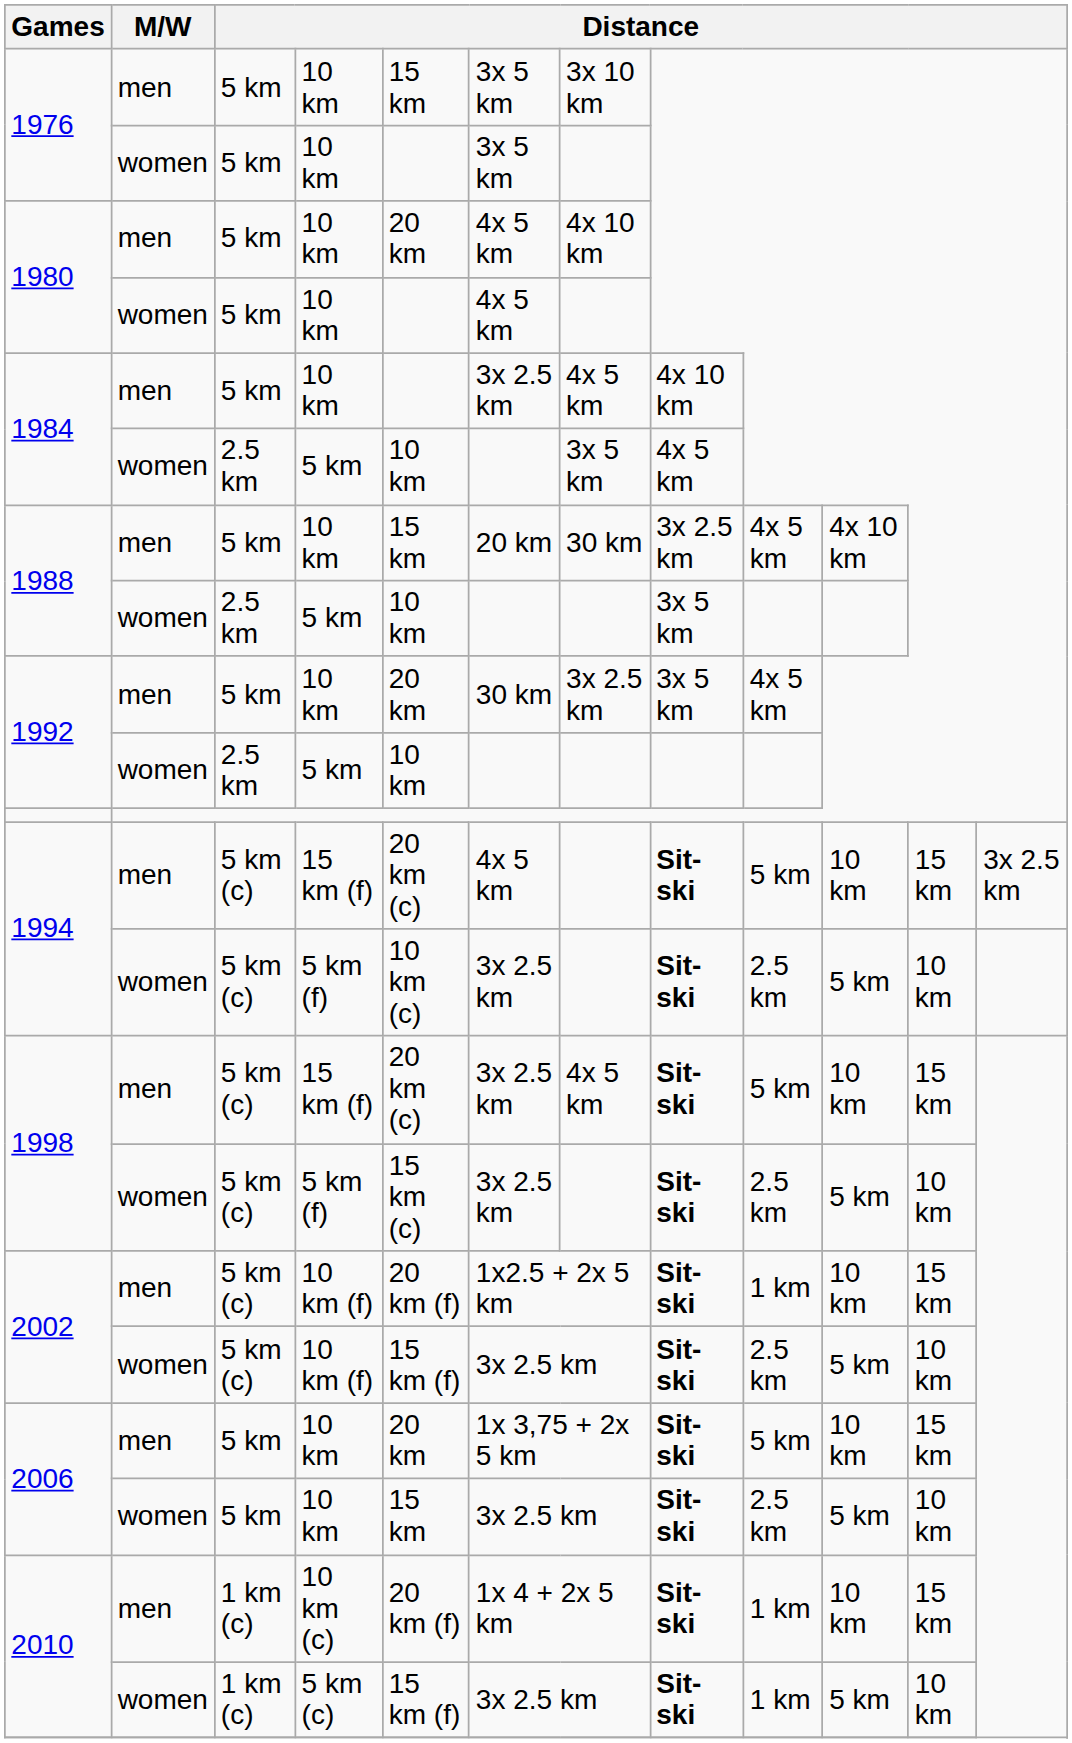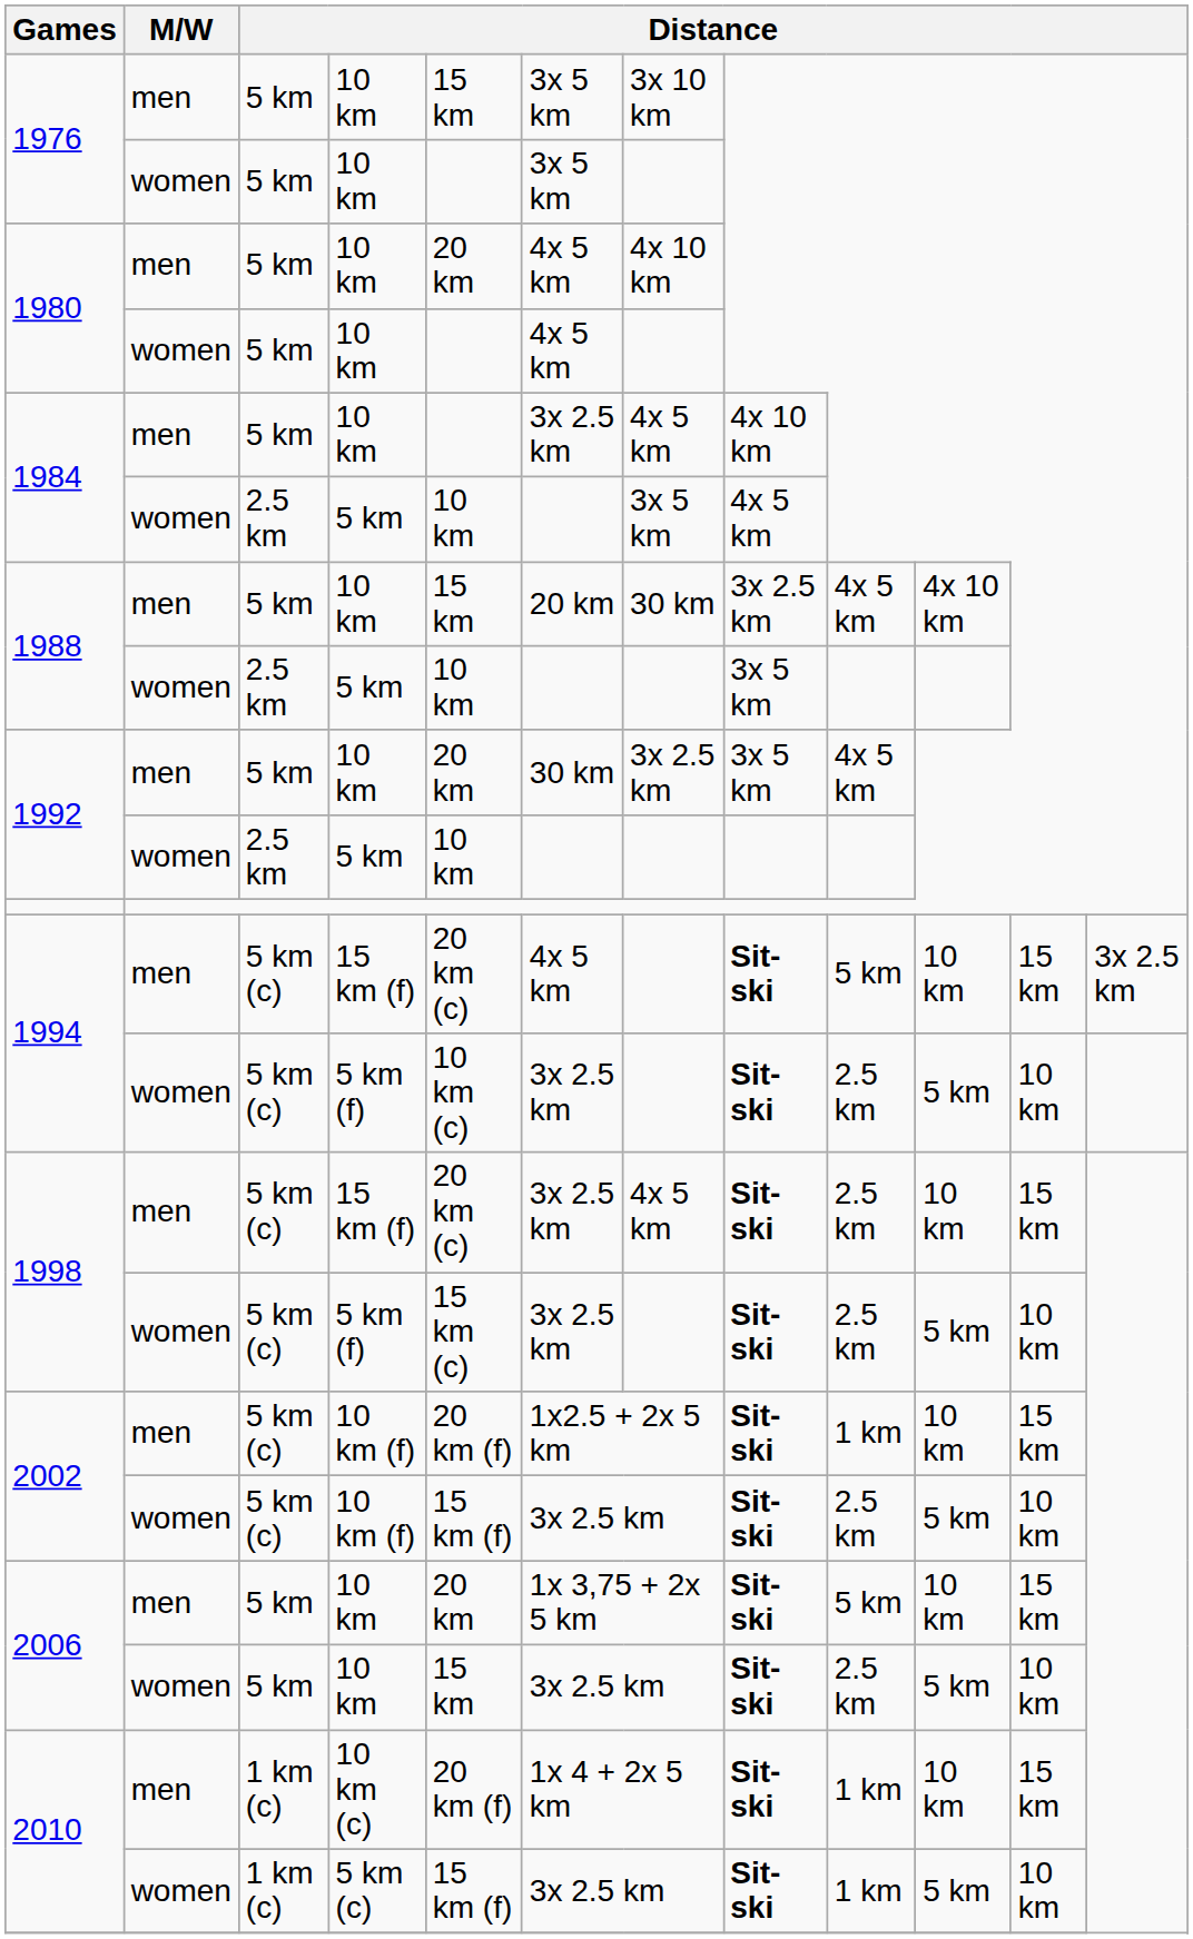 <table class="wikitable">
 <tr>
 <th>Games</th>
 <th>M/W</th>
 <th Colspan=10>Distance</th>
 </tr>
 <tr>
 <td rowspan=2><a href='#'>1976</a></td>
 <td>men</td>
 <td>5 km</td>
 <td>10 km</td>
 <td>15 km</td>
 <td>3x 5 km</td>
 <td>3x 10 km</td>
 </tr>
 <tr>
 <td>women</td>
 <td>5 km</td>
 <td>10 km</td>
 <td></td>
 <td>3x 5 km</td>
 <td></td>
 </tr>
 <tr>
 <td rowspan=2><a href='#'>1980</a></td>
 <td>men</td>
 <td>5 km</td>
 <td>10 km</td>
 <td>20 km</td>
 <td>4x 5 km</td>
 <td>4x 10 km</td>
 </tr>
 <tr>
 <td>women</td>
 <td>5 km</td>
 <td>10 km</td>
 <td></td>
 <td>4x 5 km</td>
 <td></td>
 </tr>
 <tr>
 <td rowspan=2><a href='#'>1984</a></td>
 <td>men</td>
 <td>5 km</td>
 <td>10 km</td>
 <td></td>
 <td>3x 2.5 km</td>
 <td>4x 5 km</td>
 <td>4x 10 km</td>
 </tr>
 <tr>
 <td>women</td>
 <td>2.5 km</td>
 <td>5 km</td>
 <td>10 km</td>
 <td></td>
 <td>3x 5 km</td>
 <td>4x 5 km</td>
 </tr>
 <tr>
 <td rowspan=2><a href='#'>1988</a></td>
 <td>men</td>
 <td>5 km</td>
 <td>10 km</td>
 <td>15 km</td>
 <td>20 km</td>
 <td>30 km</td>
 <td>3x 2.5 km</td>
 <td>4x 5 km</td>
 <td>4x 10 km</td>
 </tr>
 <tr>
 <td>women</td>
 <td>2.5 km</td>
 <td>5 km</td>
 <td>10 km</td>
 <td></td>
 <td></td>
 <td>3x 5 km</td>
 <td></td>
 <td></td>
 </tr>
 <tr>
 <td rowspan=2><a href='#'>1992</a></td>
 <td>men</td>
 <td>5 km</td>
 <td>10 km</td>
 <td>20 km</td>
 <td>30 km</td>
 <td>3x 2.5 km</td>
 <td>3x 5 km</td>
 <td>4x 5 km</td>
 </tr>
 <tr>
 <td>women</td>
 <td>2.5 km</td>
 <td>5 km</td>
 <td>10 km</td>
 <td></td>
 <td></td>
 <td></td>
 <td></td>
 </tr>
 <tr>
 <td></td>
 </tr>
 <tr>
 <td rowspan=2><a href='#'>1994</a></td>
 <td>men</td>
 <td>5 km (c)</td>
 <td>15 km (f)</td>
 <td>20 km (c)</td>
 <td>4x 5 km</td>
 <td></td>
 <td><strong>Sit-ski</strong></td>
 <td>5 km</td>
 <td>10 km</td>
 <td>15 km</td>
 <td>3x 2.5 km</td>
 </tr>
 <tr>
 <td>women</td>
 <td>5 km (c)</td>
 <td>5 km (f)</td>
 <td>10 km (c)</td>
 <td>3x 2.5 km</td>
 <td></td>
 <td><strong>Sit-ski</strong></td>
 <td>2.5 km</td>
 <td>5 km</td>
 <td>10 km</td>
 <td></td>
 </tr>
 <tr>
 <td rowspan=2><a href='#'>1998</a></td>
 <td>men</td>
 <td>5 km (c)</td>
 <td>15 km (f)</td>
 <td>20 km (c)</td>
 <td>3x 2.5 km</td>
 <td>4x 5 km</td>
 <td><strong>Sit-ski</strong></td>
-<td>5 km</td>
+<td>2.5 km</td>
 <td>10 km</td>
 <td>15 km</td>
 </tr>
 <tr>
 <td>women</td>
 <td>5 km (c)</td>
 <td>5 km (f)</td>
 <td>15 km (c)</td>
 <td>3x 2.5 km</td>
 <td></td>
 <td><strong>Sit-ski</strong></td>
 <td>2.5 km</td>
 <td>5 km</td>
 <td>10 km</td>
 </tr>
 <tr>
 <td rowspan=2><a href='#'>2002</a></td>
 <td>men</td>
 <td>5 km (c)</td>
 <td>10 km (f)</td>
 <td>20 km (f)</td>
 <td colspan=2>1x2.5 + 2x 5 km</td>
 <td><strong>Sit-ski</strong></td>
 <td>1 km</td>
 <td>10 km</td>
 <td>15 km</td>
 </tr>
 <tr>
 <td>women</td>
 <td>5 km (c)</td>
 <td>10 km (f)</td>
 <td>15 km (f)</td>
 <td colspan=2>3x 2.5 km</td>
 <td><strong>Sit-ski</strong></td>
 <td>2.5 km</td>
 <td>5 km</td>
 <td>10 km</td>
 </tr>
 <tr>
 <td rowspan=2><a href='#'>2006</a></td>
 <td>men</td>
 <td>5 km</td>
 <td>10 km</td>
 <td>20 km</td>
 <td colspan=2>1x 3,75 + 2x 5 km</td>
 <td><strong>Sit-ski</strong></td>
 <td>5 km</td>
 <td>10 km</td>
 <td>15 km</td>
 </tr>
 <tr>
 <td>women</td>
 <td>5 km</td>
 <td>10 km</td>
 <td>15 km</td>
 <td colspan=2>3x 2.5 km</td>
 <td><strong>Sit-ski</strong></td>
 <td>2.5 km</td>
 <td>5 km</td>
 <td>10 km</td>
 </tr>
 <tr>
 <td rowspan=2><a href='#'>2010</a></td>
 <td>men</td>
 <td>1 km (c)</td>
 <td>10 km (c)</td>
 <td>20 km (f)</td>
 <td colspan=2>1x 4 + 2x 5 km</td>
 <td><strong>Sit-ski</strong></td>
 <td>1 km</td>
 <td>10 km</td>
 <td>15 km</td>
 </tr>
 <tr>
 <td>women</td>
 <td>1 km (c)</td>
 <td>5 km (c)</td>
 <td>15 km (f)</td>
 <td colspan=2>3x 2.5 km</td>
 <td><strong>Sit-ski</strong></td>
 <td>1 km</td>
 <td>5 km</td>
 <td>10 km</td>
 </tr>
 <tr>
 </tr>
 </table>
